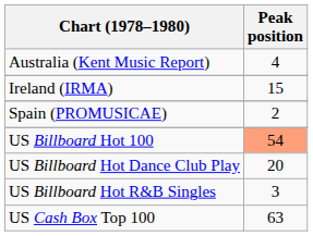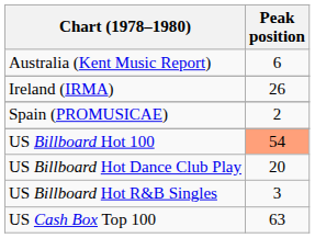 <table class="wikitable sortable">
 <tr>
 <th>Chart (1978–1980)</th>
 <th>Peak<br>position</th>
 </tr>
 <tr>
 <td>Australia (<a href='#'>Kent Music Report</a>)</td>
-<td style="text-align:center;">4</td>
+<td style="text-align:center;">6</td>
 </tr>
 <tr>
 </tr>
 <tr>
 <td>Ireland (<a href='#'>IRMA</a>)</td>
-<td style="text-align:center;">15</td>
+<td style="text-align:center;">26</td>
 </tr>
 <tr>
 </tr>
 <tr>
 </tr>
 <tr>
 </tr>
 <tr>
 <td>Spain (<a href='#'>PROMUSICAE</a>)</td>
 <td style="text-align:center;">2</td>
 </tr>
 <tr>
 </tr>
 <tr>
 <td>US <a href='#'><em>Billboard</em> Hot 100</a></td>
 <td style="background: lightsalmon; text-align:center;">54</td>
 </tr>
 <tr>
 <td>US <em>Billboard</em> <a href='#'>Hot Dance Club Play</a></td>
 <td style="text-align:center;">20</td>
 </tr>
 <tr>
 <td>US <em>Billboard</em> <a href='#'>Hot R&B Singles</a></td>
 <td style="text-align:center;">3</td>
 </tr>
 <tr>
 <td>US <a href='#'><em>Cash Box</em></a> Top 100</td>
 <td align="center">63</td>
 </tr>
 </table>
